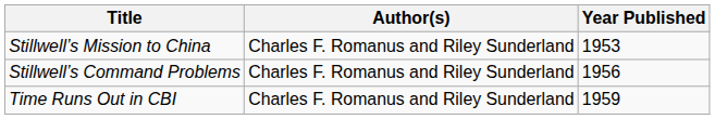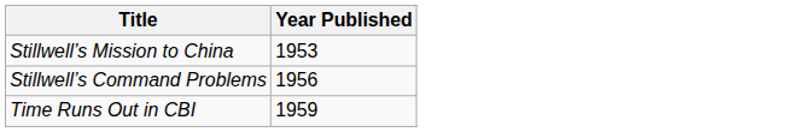 <table class="wikitable sortable" border="1">
 <tr>
 <th>Title</th>
-<th>Author(s)</th>
 <th>Year Published</th>
 </tr>
 <tr>
 <td><em>Stillwell’s Mission to China</em></td>
-<td>Charles F. Romanus and Riley Sunderland</td>
 <td>1953</td>
 </tr>
 <tr>
 <td><em>Stillwell’s Command Problems</em></td>
-<td>Charles F. Romanus and Riley Sunderland</td>
 <td>1956</td>
 </tr>
 <tr>
 <td><em>Time Runs Out in CBI</em></td>
-<td>Charles F. Romanus and Riley Sunderland</td>
 <td>1959</td>
 </tr>
 </table>
